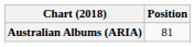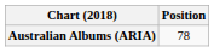 <table class="wikitable plainrowheaders" style="text-align:center">
 <tr>
 <th>Chart (2018)</th>
 <th>Position</th>
 </tr>
 <tr>
 <th scope="row">Australian Albums (ARIA)</th>
-<td>81</td>
+<td>78</td>
 </tr>
 </table>
